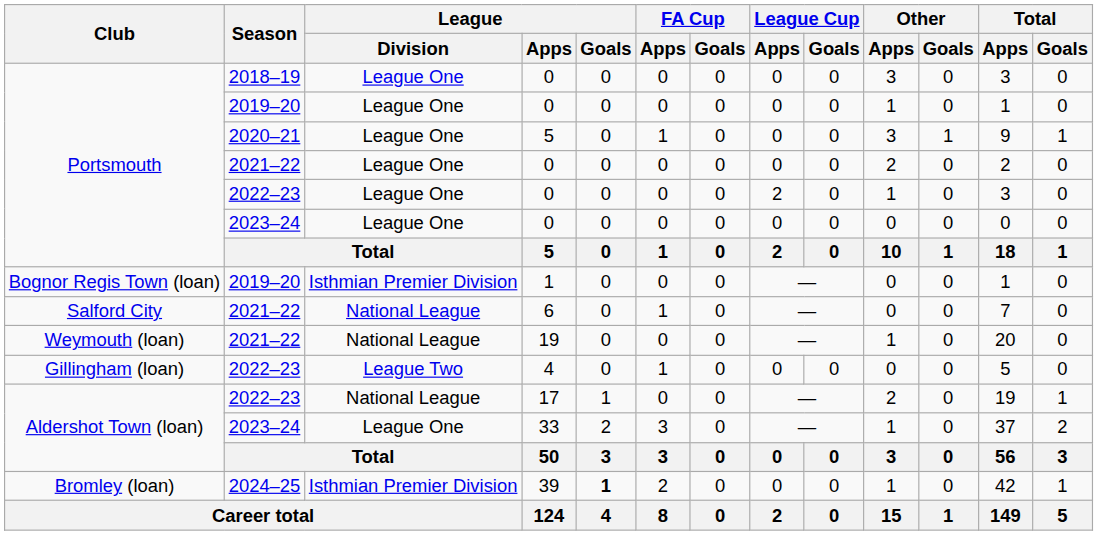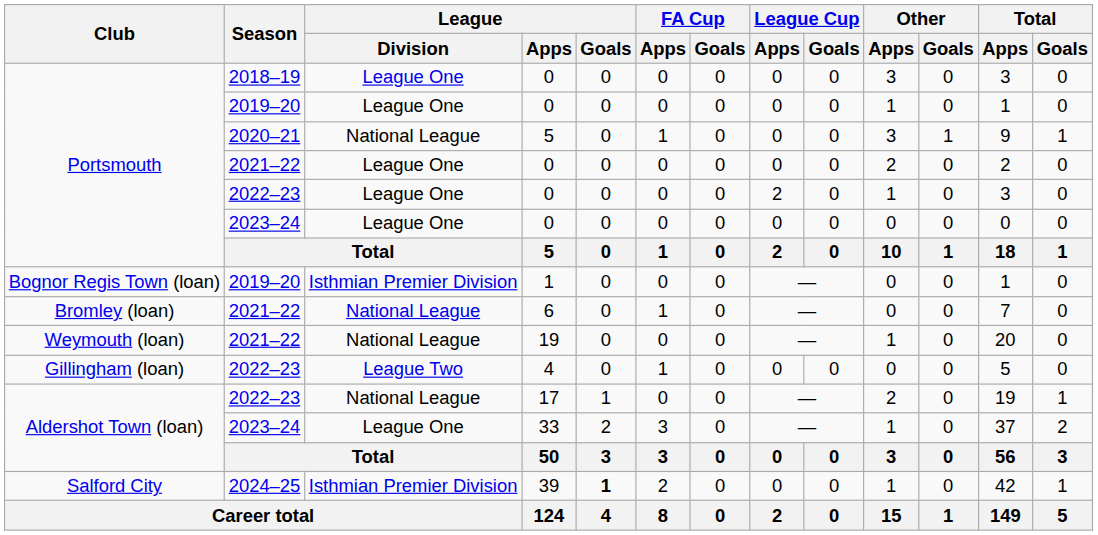 <table class="wikitable" style="text-align: center;">
 <tr>
 <th rowspan="2">Club</th>
 <th rowspan="2">Season</th>
 <th colspan="3">League</th>
 <th colspan="2"><a href='#'>FA Cup</a></th>
 <th colspan="2"><a href='#'>League Cup</a></th>
 <th colspan="2">Other</th>
 <th colspan="2">Total</th>
 </tr>
 <tr>
 <th>Division</th>
 <th>Apps</th>
 <th>Goals</th>
 <th>Apps</th>
 <th>Goals</th>
 <th>Apps</th>
 <th>Goals</th>
 <th>Apps</th>
 <th>Goals</th>
 <th>Apps</th>
 <th>Goals</th>
 </tr>
 <tr>
 <td rowspan="7"><a href='#'>Portsmouth</a></td>
 <td><a href='#'>2018–19</a></td>
 <td><a href='#'>League One</a></td>
 <td>0</td>
 <td>0</td>
 <td>0</td>
 <td>0</td>
 <td>0</td>
 <td>0</td>
 <td>3</td>
 <td>0</td>
 <td>3</td>
 <td>0</td>
 </tr>
 <tr>
 <td><a href='#'>2019–20</a></td>
 <td>League One</td>
 <td>0</td>
 <td>0</td>
 <td>0</td>
 <td>0</td>
 <td>0</td>
 <td>0</td>
 <td>1</td>
 <td>0</td>
 <td>1</td>
 <td>0</td>
 </tr>
 <tr>
 <td><a href='#'>2020–21</a></td>
-<td>League One</td>
+<td>National League</td>
 <td>5</td>
 <td>0</td>
 <td>1</td>
 <td>0</td>
 <td>0</td>
 <td>0</td>
 <td>3</td>
 <td>1</td>
 <td>9</td>
 <td>1</td>
 </tr>
 <tr>
 <td><a href='#'>2021–22</a></td>
 <td>League One</td>
 <td>0</td>
 <td>0</td>
 <td>0</td>
 <td>0</td>
 <td>0</td>
 <td>0</td>
 <td>2</td>
 <td>0</td>
 <td>2</td>
 <td>0</td>
 </tr>
 <tr>
 <td><a href='#'>2022–23</a></td>
 <td>League One</td>
 <td>0</td>
 <td>0</td>
 <td>0</td>
 <td>0</td>
 <td>2</td>
 <td>0</td>
 <td>1</td>
 <td>0</td>
 <td>3</td>
 <td>0</td>
 </tr>
 <tr>
 <td><a href='#'>2023–24</a></td>
 <td>League One</td>
 <td>0</td>
 <td>0</td>
 <td>0</td>
 <td>0</td>
 <td>0</td>
 <td>0</td>
 <td>0</td>
 <td>0</td>
 <td>0</td>
 <td>0</td>
 </tr>
 <tr>
 <th colspan="2">Total</th>
 <th>5</th>
 <th>0</th>
 <th>1</th>
 <th>0</th>
 <th>2</th>
 <th>0</th>
 <th>10</th>
 <th>1</th>
 <th>18</th>
 <th>1</th>
 </tr>
 <tr>
 <td><a href='#'>Bognor Regis Town</a> (loan)</td>
 <td><a href='#'>2019–20</a></td>
 <td><a href='#'>Isthmian Premier Division</a></td>
 <td>1</td>
 <td>0</td>
 <td>0</td>
 <td>0</td>
 <td colspan="2">—</td>
 <td>0</td>
 <td>0</td>
 <td>1</td>
 <td>0</td>
 </tr>
 <tr>
-<td><a href='#'>Salford City</a></td>
+<td><a href='#'>Bromley</a> (loan)</td>
 <td><a href='#'>2021–22</a></td>
 <td><a href='#'>National League</a></td>
 <td>6</td>
 <td>0</td>
 <td>1</td>
 <td>0</td>
 <td colspan="2">—</td>
 <td>0</td>
 <td>0</td>
 <td>7</td>
 <td>0</td>
 </tr>
 <tr>
 <td><a href='#'>Weymouth</a> (loan)</td>
 <td><a href='#'>2021–22</a></td>
 <td>National League</td>
 <td>19</td>
 <td>0</td>
 <td>0</td>
 <td>0</td>
 <td colspan="2">—</td>
 <td>1</td>
 <td>0</td>
 <td>20</td>
 <td>0</td>
 </tr>
 <tr>
 <td><a href='#'>Gillingham</a> (loan)</td>
 <td><a href='#'>2022–23</a></td>
 <td><a href='#'>League Two</a></td>
 <td>4</td>
 <td>0</td>
 <td>1</td>
 <td>0</td>
 <td>0</td>
 <td>0</td>
 <td>0</td>
 <td>0</td>
 <td>5</td>
 <td>0</td>
 </tr>
 <tr>
 <td rowspan="3"><a href='#'>Aldershot Town</a> (loan)</td>
 <td><a href='#'>2022–23</a></td>
 <td>National League</td>
 <td>17</td>
 <td>1</td>
 <td>0</td>
 <td>0</td>
 <td colspan="2">—</td>
 <td>2</td>
 <td>0</td>
 <td>19</td>
 <td>1</td>
 </tr>
 <tr>
 <td><a href='#'>2023–24</a></td>
 <td>League One</td>
 <td>33</td>
 <td>2</td>
 <td>3</td>
 <td>0</td>
 <td colspan="2">—</td>
 <td>1</td>
 <td>0</td>
 <td>37</td>
 <td>2</td>
 </tr>
 <tr>
 <th colspan="2">Total</th>
 <th>50</th>
 <th>3</th>
 <th>3</th>
 <th>0</th>
 <th>0</th>
 <th>0</th>
 <th>3</th>
 <th>0</th>
 <th>56</th>
 <th>3</th>
 </tr>
 <tr>
-<td><a href='#'>Bromley</a> (loan)</td>
+<td><a href='#'>Salford City</a></td>
 <td><a href='#'>2024–25</a></td>
 <td><a href='#'>Isthmian Premier Division</a></td>
 <td>39</td>
 <td><strong>1</strong></td>
 <td>2</td>
 <td>0</td>
 <td>0</td>
 <td>0</td>
 <td>1</td>
 <td>0</td>
 <td>42</td>
 <td>1</td>
 </tr>
 <tr>
 <th colspan="3">Career total</th>
 <th>124</th>
 <th>4</th>
 <th>8</th>
 <th>0</th>
 <th>2</th>
 <th>0</th>
 <th>15</th>
 <th>1</th>
 <th>149</th>
 <th>5</th>
 </tr>
 </table>
